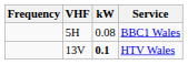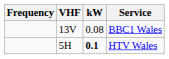 <table class="wikitable sortable">
 <tr>
 <th>Frequency</th>
 <th>VHF</th>
 <th>kW</th>
 <th>Service</th>
 </tr>
 <tr>
 <td></td>
-<td>5H</td>
+<td>13V</td>
 <td>0.08</td>
 <td><a href='#'>BBC1 Wales</a></td>
 </tr>
 <tr>
 <td></td>
-<td>13V</td>
+<td>5H</td>
 <td><strong>0.1</strong></td>
 <td><a href='#'>HTV Wales</a></td>
 </tr>
 </table>
